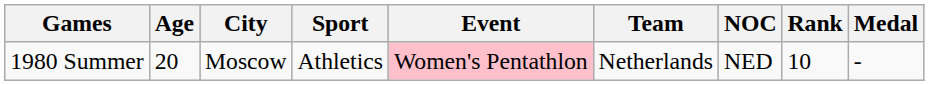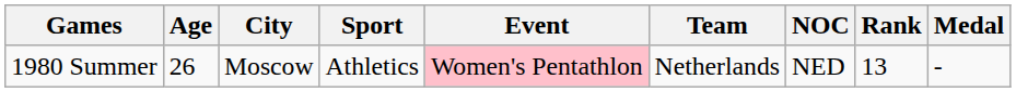 <table class="wikitable">
 <tr>
 <th>Games</th>
 <th>Age</th>
 <th>City</th>
 <th>Sport</th>
 <th>Event</th>
 <th>Team</th>
 <th>NOC</th>
 <th>Rank</th>
 <th>Medal</th>
 </tr>
 <tr>
 <td>1980 Summer</td>
-<td>20</td>
+<td>26</td>
 <td>Moscow</td>
 <td>Athletics</td>
 <td style="background: pink;">Women's Pentathlon</td>
 <td>Netherlands</td>
 <td>NED</td>
-<td>10</td>
+<td>13</td>
 <td>-</td>
 </tr>
 </table>
